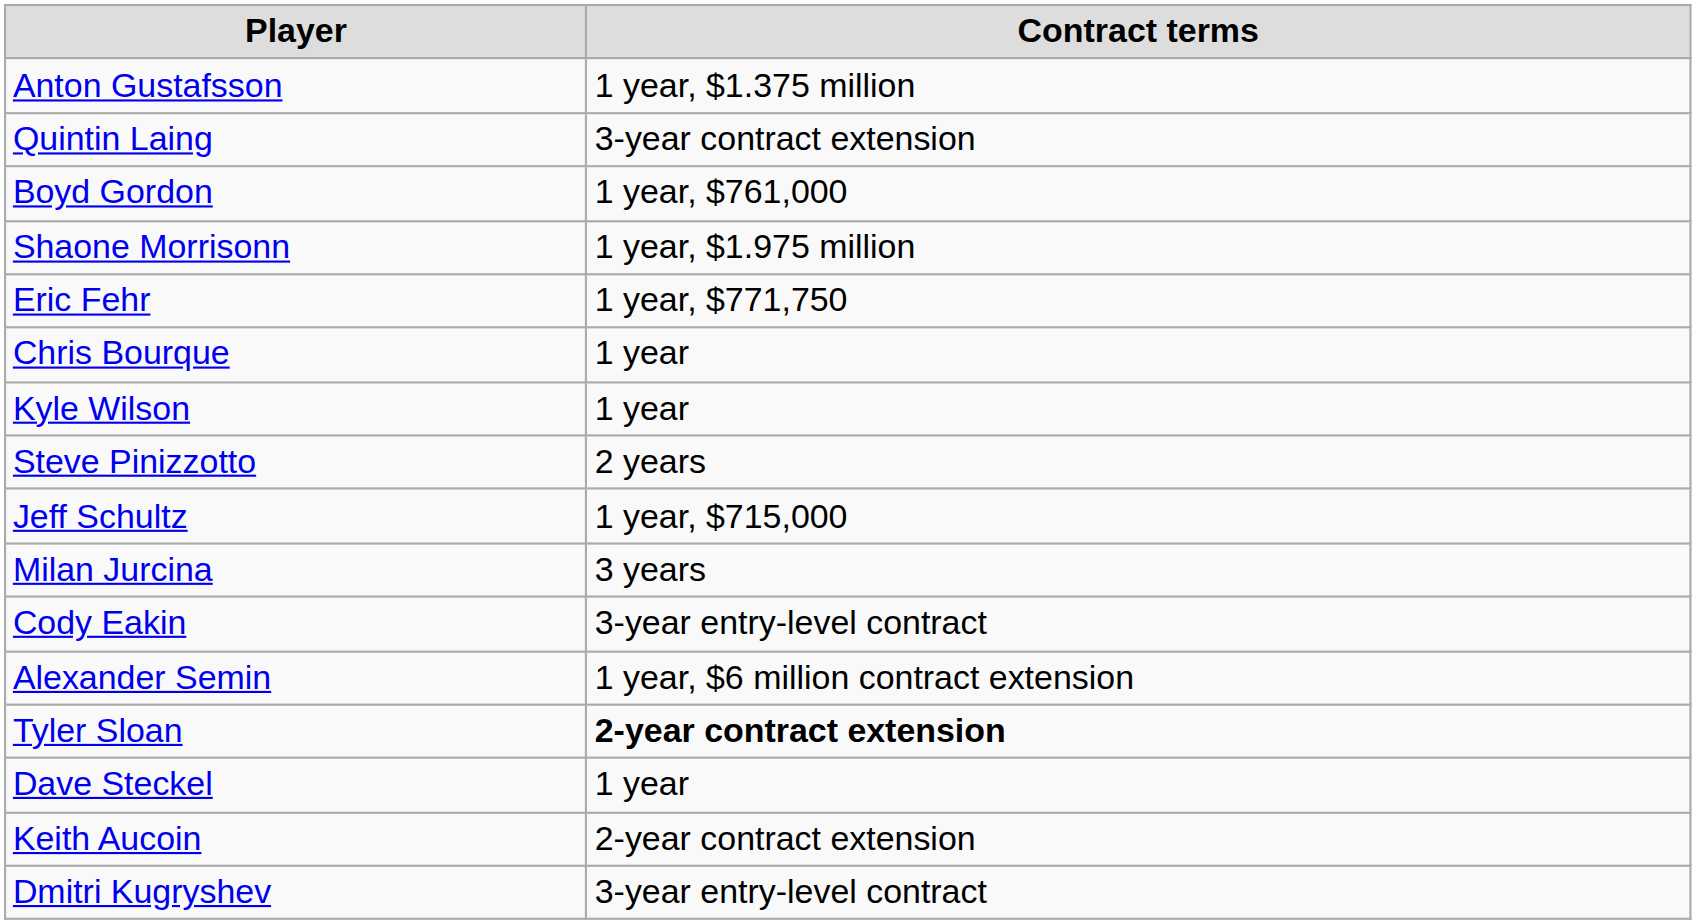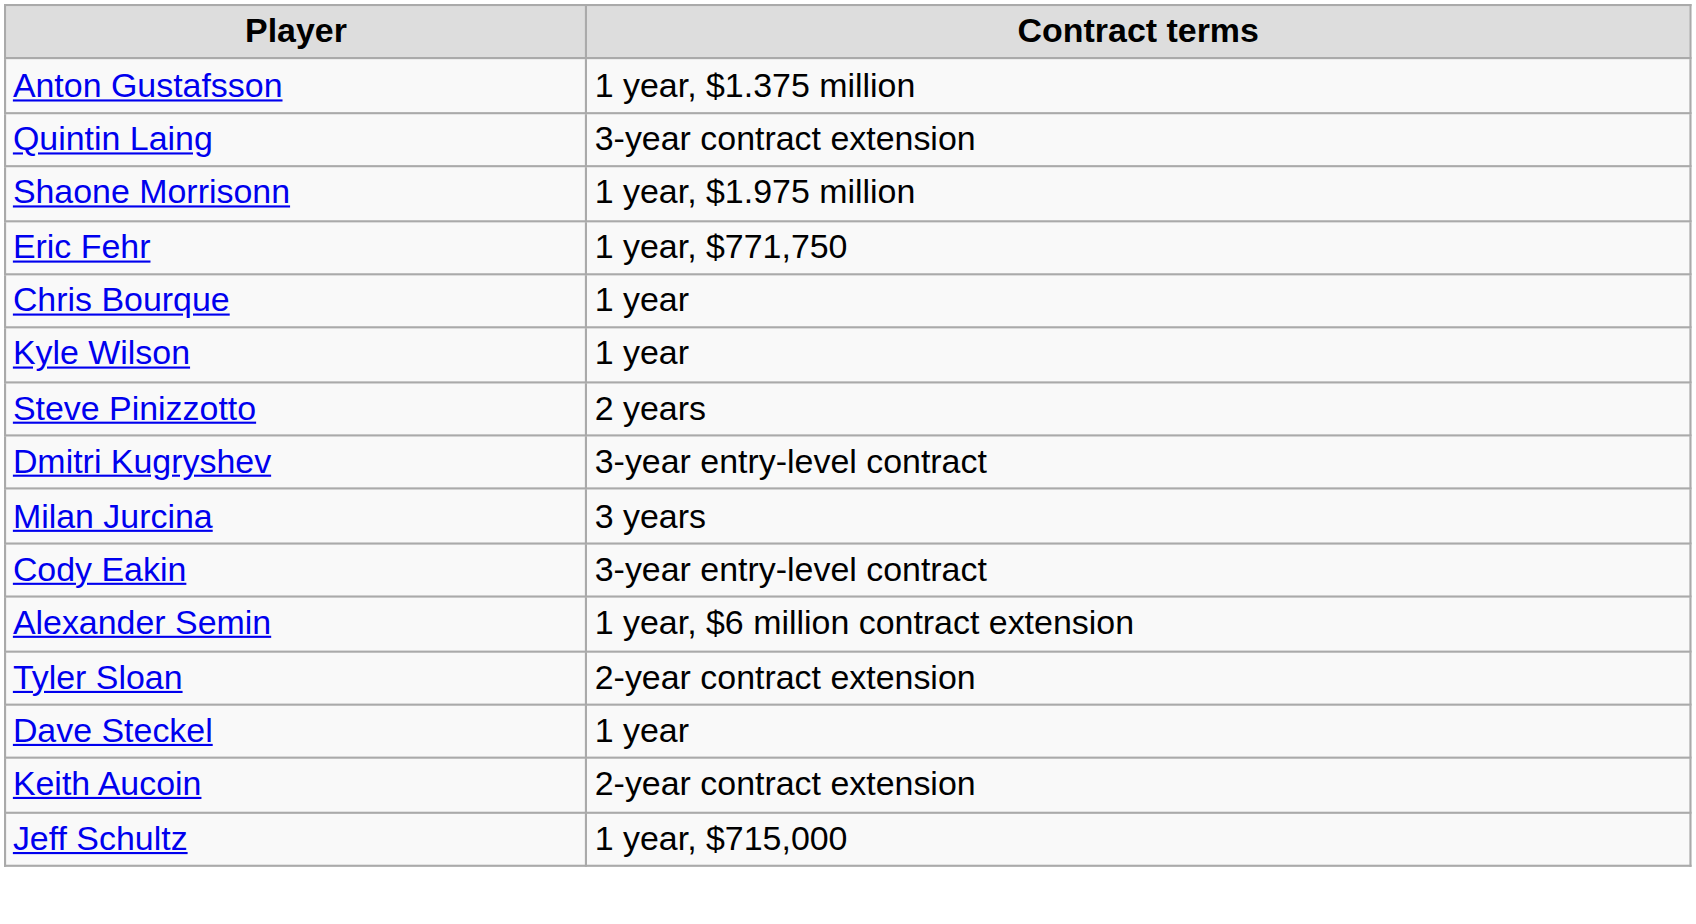 <table class="wikitable" width=90%>
 <tr align="center"  bgcolor="#dddddd">
 <td><strong>Player</strong></td>
 <td><strong>Contract terms</strong></td>
 </tr>
 <tr>
 <td><a href='#'>Anton Gustafsson</a></td>
 <td>1 year, $1.375 million</td>
 </tr>
 <tr>
 <td><a href='#'>Quintin Laing</a></td>
 <td>3-year contract extension</td>
-</tr>
-<tr>
-<td><a href='#'>Boyd Gordon</a></td>
-<td>1 year, $761,000</td>
 </tr>
 <tr>
 <td><a href='#'>Shaone Morrisonn</a></td>
 <td>1 year, $1.975 million</td>
 </tr>
 <tr>
 <td><a href='#'>Eric Fehr</a></td>
 <td>1 year, $771,750</td>
 </tr>
 <tr>
 <td><a href='#'>Chris Bourque</a></td>
 <td>1 year</td>
 </tr>
 <tr>
 <td><a href='#'>Kyle Wilson</a></td>
 <td>1 year</td>
 </tr>
 <tr>
 <td><a href='#'>Steve Pinizzotto</a></td>
 <td>2 years</td>
 </tr>
 <tr>
-<td><a href='#'>Jeff Schultz</a></td>
-<td>1 year, $715,000</td>
+<td><a href='#'>Dmitri Kugryshev</a></td>
+<td>3-year entry-level contract</td>
 </tr>
 <tr>
 <td><a href='#'>Milan Jurcina</a></td>
 <td>3 years</td>
 </tr>
 <tr>
 <td><a href='#'>Cody Eakin</a></td>
 <td>3-year entry-level contract</td>
 </tr>
 <tr>
 <td><a href='#'>Alexander Semin</a></td>
 <td>1 year, $6 million contract extension</td>
 </tr>
 <tr>
 <td><a href='#'>Tyler Sloan</a></td>
-<td><strong>2-year contract extension</strong></td>
+<td>2-year contract extension</td>
 </tr>
 <tr>
 <td><a href='#'>Dave Steckel</a></td>
 <td>1 year</td>
 </tr>
 <tr>
 <td><a href='#'>Keith Aucoin</a></td>
 <td>2-year contract extension</td>
 </tr>
 <tr>
-<td><a href='#'>Dmitri Kugryshev</a></td>
-<td>3-year entry-level contract</td>
+<td><a href='#'>Jeff Schultz</a></td>
+<td>1 year, $715,000</td>
 </tr>
 </table>
